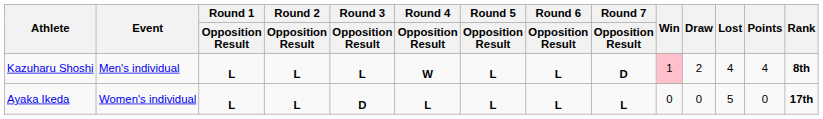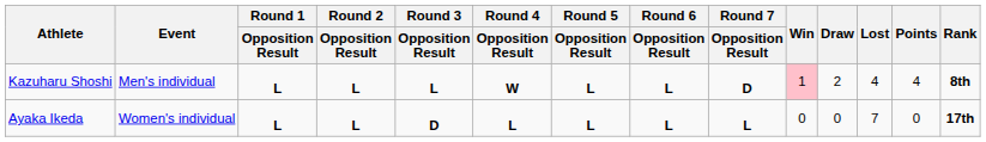 <table class=wikitable style="font-size:90%">
 <tr>
 <th rowspan=2>Athlete</th>
 <th rowspan=2>Event</th>
 <th>Round 1</th>
 <th>Round 2</th>
 <th>Round 3</th>
 <th>Round 4</th>
 <th>Round 5</th>
 <th>Round 6</th>
 <th>Round 7</th>
 <th rowspan=2>Win</th>
 <th rowspan=2>Draw</th>
 <th rowspan=2>Lost</th>
 <th rowspan=2>Points</th>
 <th rowspan=2>Rank</th>
 </tr>
 <tr>
 <th>Opposition<br>Result</th>
 <th>Opposition<br>Result</th>
 <th>Opposition<br>Result</th>
 <th>Opposition<br>Result</th>
 <th>Opposition<br>Result</th>
 <th>Opposition<br>Result</th>
 <th>Opposition<br>Result</th>
 </tr>
 <tr>
 <td><a href='#'>Kazuharu Shoshi</a></td>
 <td><a href='#'>Men's individual</a></td>
 <td align=center><br><strong>L</strong></td>
 <td align=center><br><strong>L</strong></td>
 <td align=center><br><strong>L</strong></td>
 <td align=center><br><strong>W</strong></td>
 <td align=center><br><strong>L</strong></td>
 <td align=center><br><strong>L</strong></td>
 <td align=center><br><strong>D</strong></td>
 <td align=center style="background: pink;">1</td>
 <td align=center>2</td>
 <td align=center>4</td>
 <td align=center>4</td>
 <td align=center><strong>8th</strong></td>
 </tr>
 <tr>
 <td><a href='#'>Ayaka Ikeda</a></td>
 <td><a href='#'>Women's individual</a></td>
 <td align=center><br><strong>L</strong></td>
 <td align=center><br><strong>L</strong></td>
 <td align=center><br><strong>D</strong></td>
 <td align=center><br><strong>L</strong></td>
 <td align=center><br><strong>L</strong></td>
 <td align=center><br><strong>L</strong></td>
 <td align=center><br><strong>L</strong></td>
 <td align=center>0</td>
 <td align=center>0</td>
-<td align=center>5</td>
+<td align=center>7</td>
 <td align=center>0</td>
 <td align=center><strong>17th</strong></td>
 </tr>
 </table>
